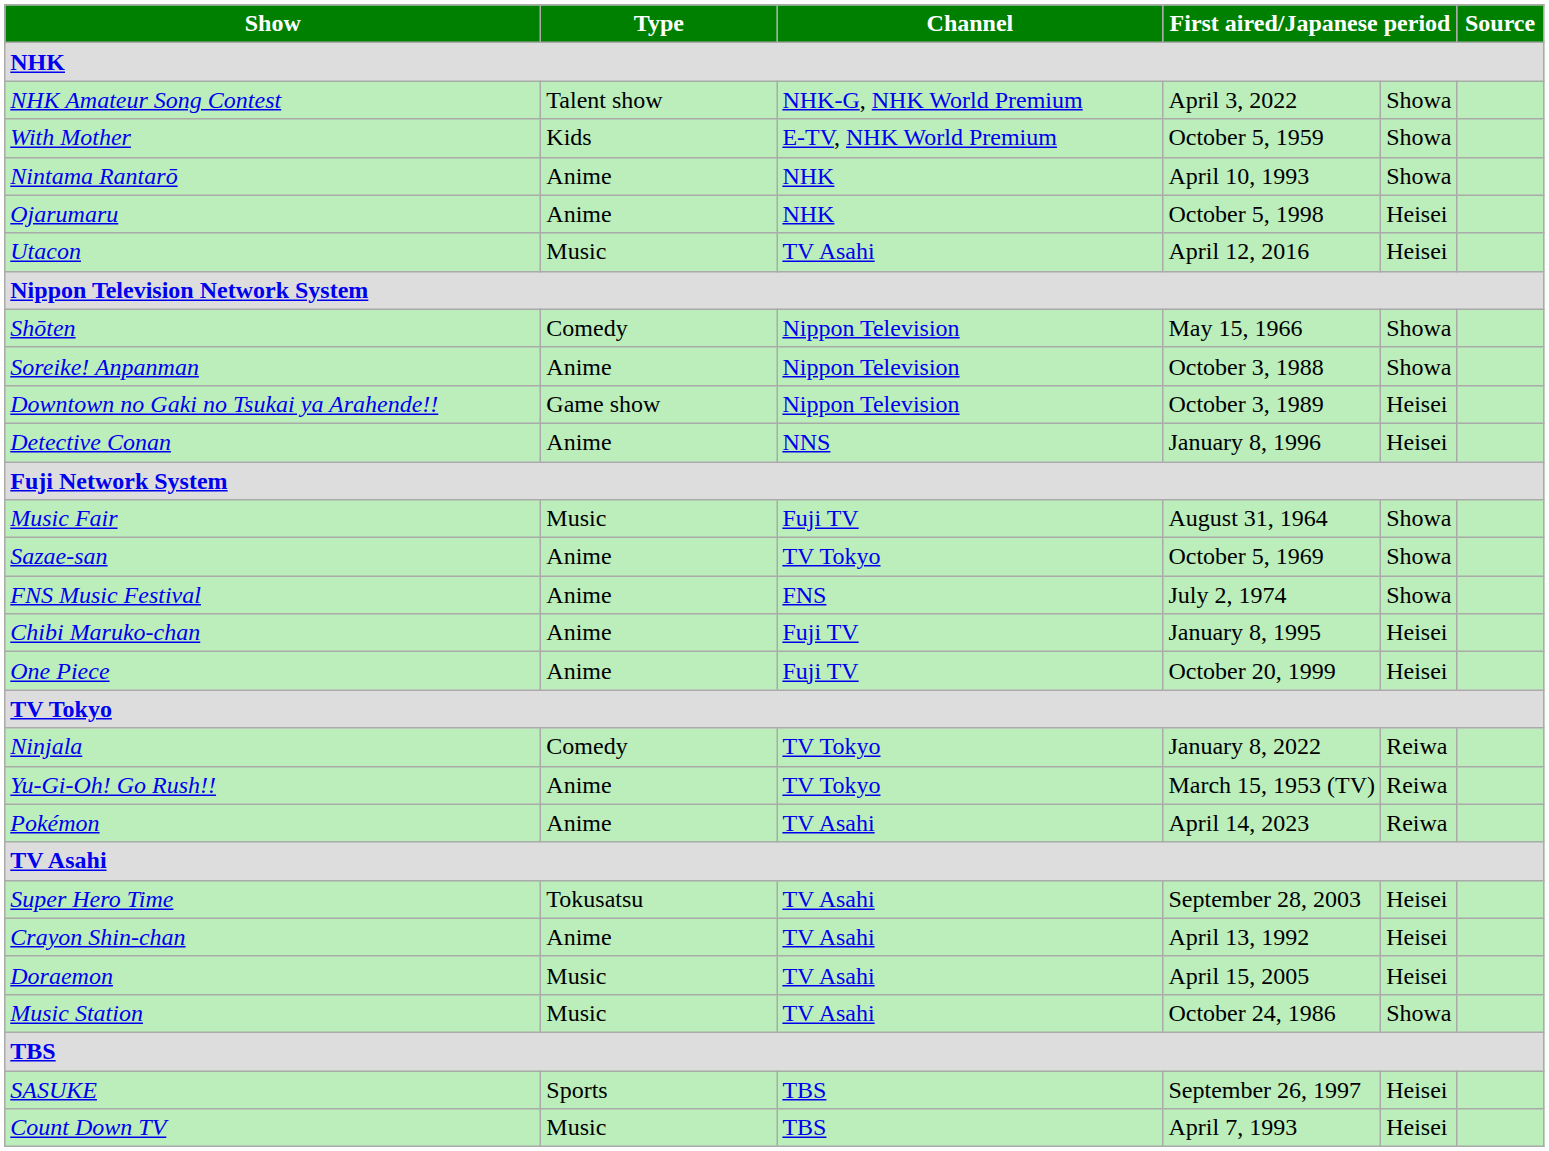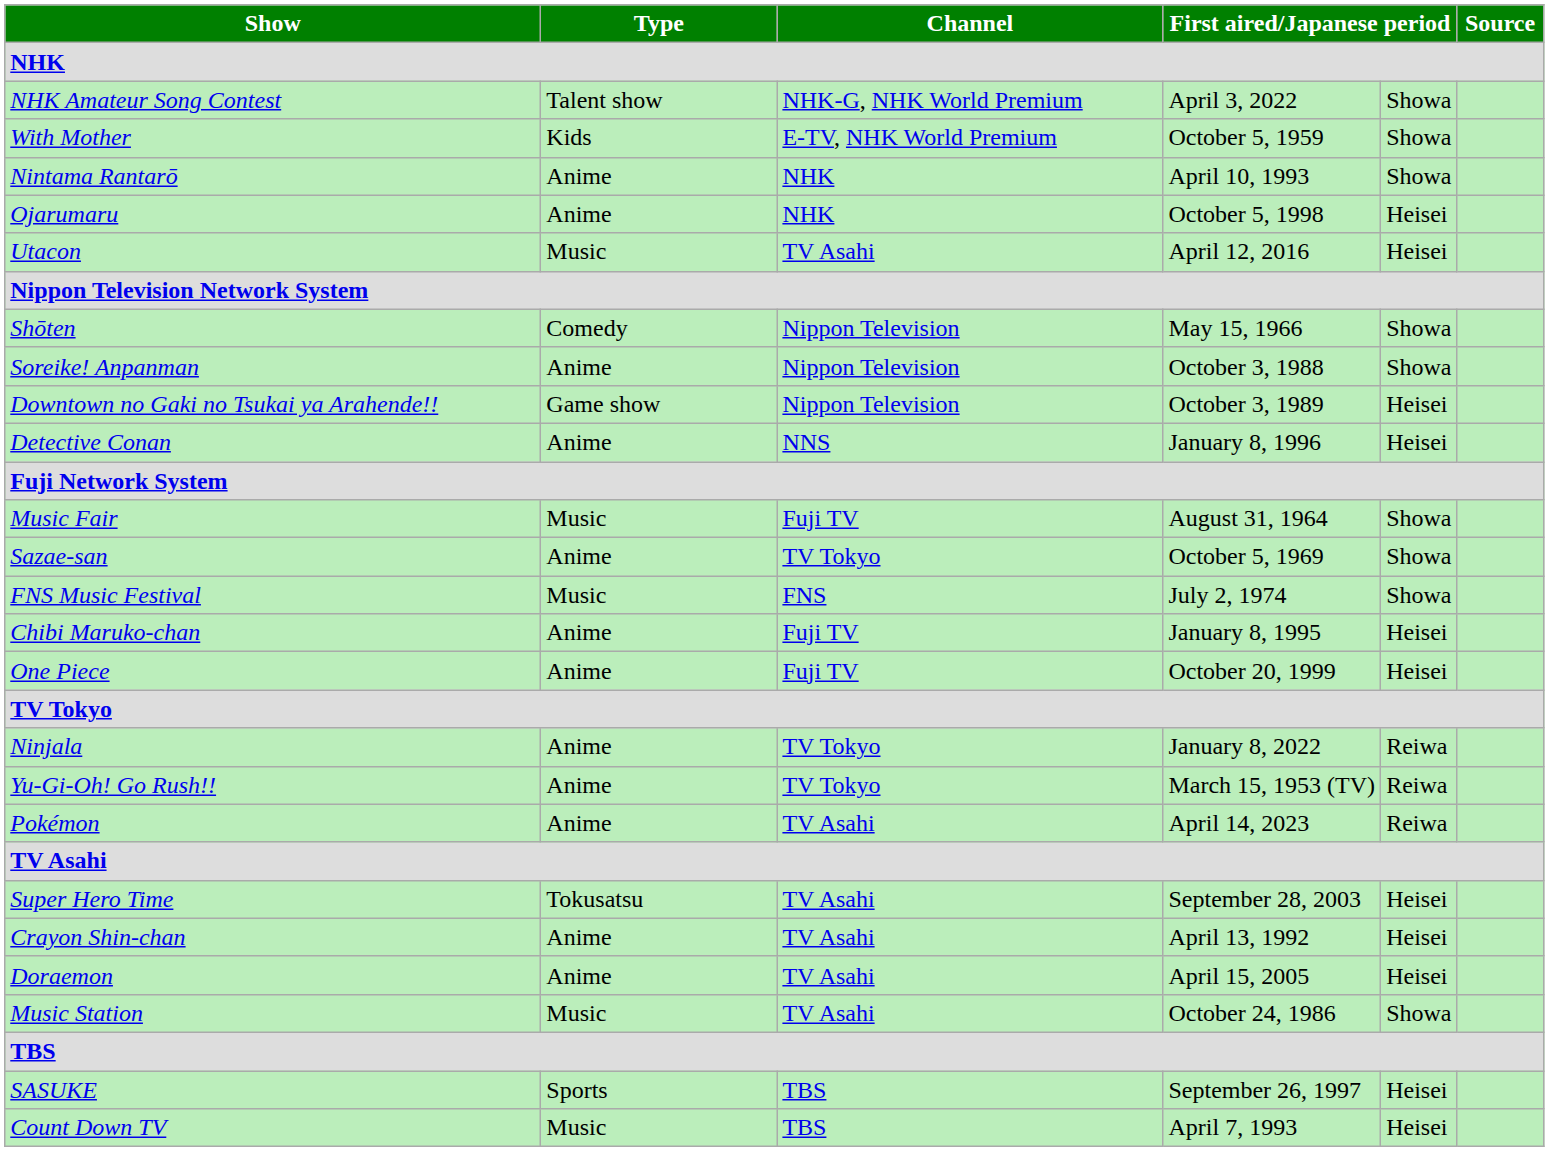 <table class="wikitable" style="background:#BEB">
 <tr>
 <th style="background:green; color:white; width:350px;">Show</th>
 <th style="background:green; color:white; width:150px;">Type</th>
 <th style="background:green; color:white; width:250px;">Channel</th>
 <th colspan="2"  style="background:green; color:white; width:150px;">First aired/Japanese period</th>
 <th style="background:green; color:white; width:50px;">Source</th>
 </tr>
 <tr>
 <td colspan="6" style="background:#DDD;"> <strong><a href='#'>NHK</a></strong></td>
 </tr>
 <tr>
 <td><em><a href='#'>NHK Amateur Song Contest</a></em></td>
 <td>Talent show</td>
 <td><a href='#'>NHK-G</a>, <a href='#'>NHK World Premium</a></td>
 <td>April 3, 2022</td>
 <td>Showa</td>
 <td></td>
 </tr>
 <tr>
 <td><em><a href='#'>With Mother</a></em></td>
 <td>Kids</td>
 <td><a href='#'>E-TV</a>, <a href='#'>NHK World Premium</a></td>
 <td>October 5, 1959</td>
 <td>Showa</td>
 <td></td>
 </tr>
 <tr>
 <td><em><a href='#'>Nintama Rantarō</a></em></td>
 <td>Anime</td>
 <td><a href='#'>NHK</a></td>
 <td>April 10, 1993</td>
 <td>Showa</td>
 <td></td>
 </tr>
 <tr>
 <td><em><a href='#'>Ojarumaru</a></em></td>
 <td>Anime</td>
 <td><a href='#'>NHK</a></td>
 <td>October 5, 1998</td>
 <td>Heisei</td>
 <td></td>
 </tr>
 <tr>
 <td><em><a href='#'>Utacon</a></em></td>
 <td>Music</td>
 <td><a href='#'>TV Asahi</a></td>
 <td>April 12, 2016</td>
 <td>Heisei</td>
 <td></td>
 </tr>
 <tr>
 <td colspan="6" style="background:#DDD;"> <strong><a href='#'>Nippon Television Network System</a></strong></td>
 </tr>
 <tr>
 <td><em><a href='#'>Shōten</a></em></td>
 <td>Comedy</td>
 <td><a href='#'>Nippon Television</a></td>
 <td>May 15, 1966</td>
 <td>Showa</td>
 <td></td>
 </tr>
 <tr>
 <td><em><a href='#'>Soreike! Anpanman</a></em></td>
 <td>Anime</td>
 <td><a href='#'>Nippon Television</a></td>
 <td>October 3, 1988</td>
 <td>Showa</td>
 <td></td>
 </tr>
 <tr>
 <td><em><a href='#'>Downtown no Gaki no Tsukai ya Arahende!!</a></em></td>
 <td>Game show</td>
 <td><a href='#'>Nippon Television</a></td>
 <td>October 3, 1989</td>
 <td>Heisei</td>
 <td></td>
 </tr>
 <tr>
 <td><em><a href='#'>Detective Conan</a></em></td>
 <td>Anime</td>
 <td><a href='#'>NNS</a></td>
 <td>January 8, 1996</td>
 <td>Heisei</td>
 <td></td>
 </tr>
 <tr>
 <td colspan="6" style="background:#DDD;"><strong> <a href='#'>Fuji Network System</a></strong></td>
 </tr>
 <tr>
 <td><em><a href='#'>Music Fair</a></em></td>
 <td>Music</td>
 <td><a href='#'>Fuji TV</a></td>
 <td>August 31, 1964</td>
 <td>Showa</td>
 <td></td>
 </tr>
 <tr>
 <td><em><a href='#'>Sazae-san</a></em></td>
 <td>Anime</td>
 <td><a href='#'>TV Tokyo</a></td>
 <td>October 5, 1969</td>
 <td>Showa</td>
 <td></td>
 </tr>
 <tr>
 <td><em><a href='#'>FNS Music Festival</a></em></td>
-<td>Anime</td>
+<td>Music</td>
 <td><a href='#'>FNS</a></td>
 <td>July 2, 1974</td>
 <td>Showa</td>
 <td></td>
 </tr>
 <tr>
 <td><em><a href='#'>Chibi Maruko-chan</a></em></td>
 <td>Anime</td>
 <td><a href='#'>Fuji TV</a></td>
 <td>January 8, 1995</td>
 <td>Heisei</td>
 <td></td>
 </tr>
 <tr>
 <td><em><a href='#'>One Piece</a></em></td>
 <td>Anime</td>
 <td><a href='#'>Fuji TV</a></td>
 <td>October 20, 1999</td>
 <td>Heisei</td>
 <td></td>
 </tr>
 <tr>
 <td colspan="6" style="background:#DDD;"> <strong><a href='#'>TV Tokyo</a></strong></td>
 </tr>
 <tr>
 <td><em><a href='#'>Ninjala</a></em></td>
-<td>Comedy</td>
+<td>Anime</td>
 <td><a href='#'>TV Tokyo</a></td>
 <td>January 8, 2022</td>
 <td>Reiwa</td>
 <td></td>
 </tr>
 <tr>
 <td><em><a href='#'>Yu-Gi-Oh! Go Rush!!</a></em></td>
 <td>Anime</td>
 <td><a href='#'>TV Tokyo</a></td>
 <td>March 15, 1953 (TV)</td>
 <td>Reiwa</td>
 <td></td>
 </tr>
 <tr>
 <td><em><a href='#'>Pokémon</a></em></td>
 <td>Anime</td>
 <td><a href='#'>TV Asahi</a></td>
 <td>April 14, 2023</td>
 <td>Reiwa</td>
 <td></td>
 </tr>
 <tr>
 <td colspan="6" style="background:#DDD;"> <strong><a href='#'>TV Asahi</a></strong></td>
 </tr>
 <tr>
 <td><em><a href='#'>Super Hero Time</a></em></td>
 <td>Tokusatsu</td>
 <td><a href='#'>TV Asahi</a></td>
 <td>September 28, 2003</td>
 <td>Heisei</td>
 <td></td>
 </tr>
 <tr>
 <td><em><a href='#'>Crayon Shin-chan</a></em></td>
 <td>Anime</td>
 <td><a href='#'>TV Asahi</a></td>
 <td>April 13, 1992</td>
 <td>Heisei</td>
 <td></td>
 </tr>
 <tr>
 <td><em><a href='#'>Doraemon</a></em></td>
-<td>Music</td>
+<td>Anime</td>
 <td><a href='#'>TV Asahi</a></td>
 <td>April 15, 2005</td>
 <td>Heisei</td>
 <td></td>
 </tr>
 <tr>
 <td><em><a href='#'>Music Station</a></em></td>
 <td>Music</td>
 <td><a href='#'>TV Asahi</a></td>
 <td>October 24, 1986</td>
 <td>Showa</td>
 <td></td>
 </tr>
 <tr>
 <td colspan="6" style="background:#DDD;"> <strong><a href='#'>TBS</a></strong></td>
 </tr>
 <tr>
 <td><em><a href='#'>SASUKE</a></em></td>
 <td>Sports</td>
 <td><a href='#'>TBS</a></td>
 <td>September 26, 1997</td>
 <td>Heisei</td>
 <td></td>
 </tr>
 <tr>
 <td><em><a href='#'>Count Down TV</a></em></td>
 <td>Music</td>
 <td><a href='#'>TBS</a></td>
 <td>April 7, 1993</td>
 <td>Heisei</td>
 <td></td>
 </tr>
 </table>
